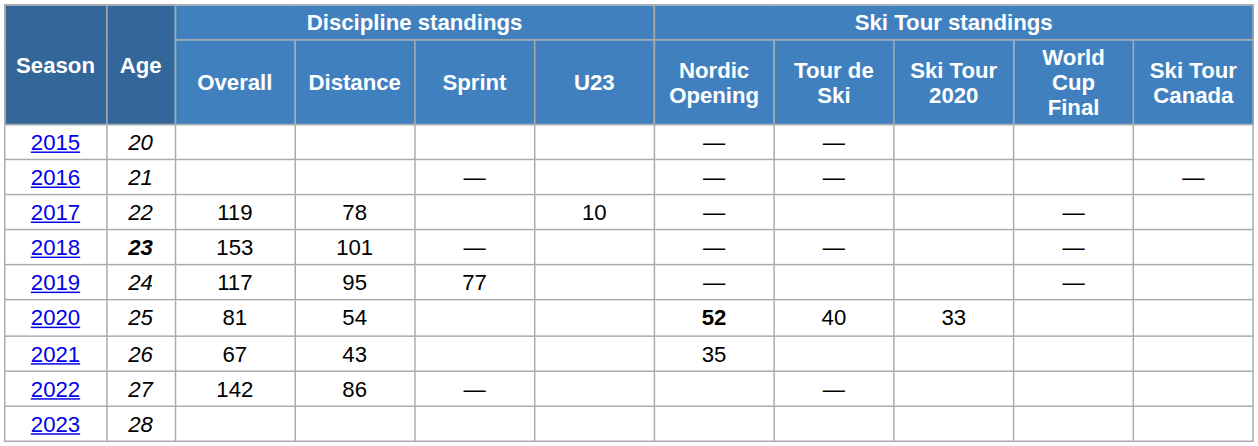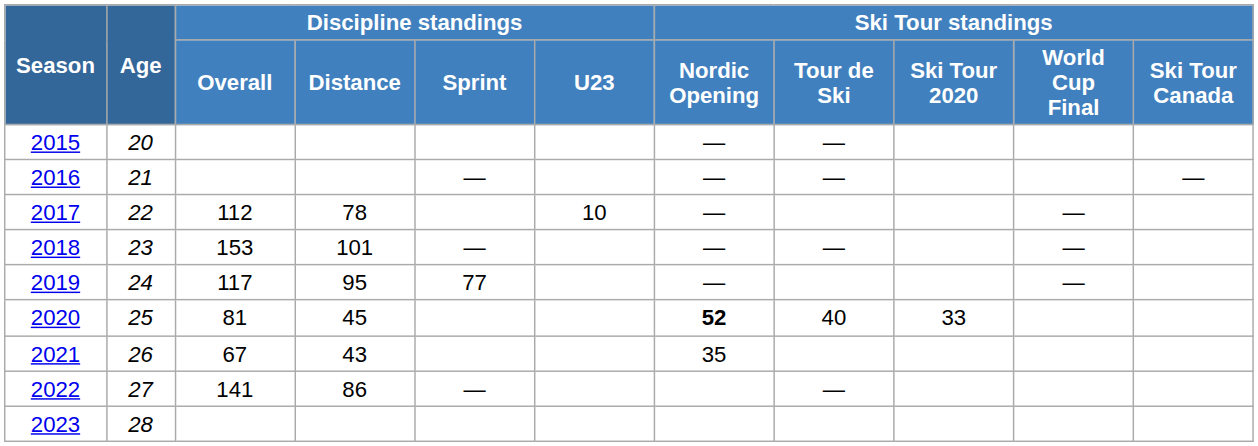 <table class="wikitable" style="font-size:95%; text-align:center; border:grey solid 1px; border-collapse:collapse; background:#ffffff;">
 <tr>
 <th style="background-color:#369; color:white; width:60px;" rowspan="2"> Season </th>
 <th style="background-color:#369; color:white; width:40px;" rowspan="2"> Age </th>
 <th style="background-color:#4180be; color:white;" colspan="4">Discipline standings</th>
 <th style="background-color:#4180be; color:white;" colspan="5">Ski Tour standings</th>
 </tr>
 <tr>
 <th style="background-color:#4180be; color:white; width:75px;">Overall</th>
 <th style="background-color:#4180be; color:white; width:75px;">Distance</th>
 <th style="background-color:#4180be; color:white; width:75px;">Sprint</th>
 <th style="background-color:#4180be; color:white; width:75px;">U23</th>
 <th style="background-color:#4180be; color:white; width:75px;">Nordic<br>Opening</th>
 <th style="background-color:#4180be; color:white; width:75px;">Tour de<br>Ski</th>
 <th style="background-color:#4180be; color:white; width:75px;">Ski Tour<br>2020</th>
 <th style="background-color:#4180be; color:white; width:75px;">World Cup<br>Final</th>
 <th style="background-color:#4180be; color:white; width:75px;">Ski Tour<br>Canada</th>
 </tr>
 <tr>
 <td><a href='#'>2015</a></td>
 <td><em>20</em></td>
 <td></td>
 <td></td>
 <td></td>
 <td></td>
 <td>—</td>
 <td>—</td>
 <td></td>
 <td></td>
 <td></td>
 </tr>
 <tr>
 <td><a href='#'>2016</a></td>
 <td><em>21</em></td>
 <td></td>
 <td></td>
 <td>—</td>
 <td></td>
 <td>—</td>
 <td>—</td>
 <td></td>
 <td></td>
 <td>—</td>
 </tr>
 <tr>
 <td><a href='#'>2017</a></td>
 <td><em>22</em></td>
-<td>119</td>
+<td>112</td>
 <td>78</td>
 <td></td>
 <td>10</td>
 <td>—</td>
 <td></td>
 <td></td>
 <td>—</td>
 <td></td>
 </tr>
 <tr>
 <td><a href='#'>2018</a></td>
-<td><strong><em>23</em></strong></td>
+<td><em>23</em></td>
 <td>153</td>
 <td>101</td>
 <td>—</td>
 <td></td>
 <td>—</td>
 <td>—</td>
 <td></td>
 <td>—</td>
 <td></td>
 </tr>
 <tr>
 <td><a href='#'>2019</a></td>
 <td><em>24</em></td>
 <td>117</td>
 <td>95</td>
 <td>77</td>
 <td></td>
 <td>—</td>
 <td></td>
 <td></td>
 <td>—</td>
 <td></td>
 </tr>
 <tr>
 <td><a href='#'>2020</a></td>
 <td><em>25</em></td>
 <td>81</td>
-<td>54</td>
+<td>45</td>
 <td></td>
 <td></td>
 <td><strong>52</strong></td>
 <td>40</td>
 <td>33</td>
 <td></td>
 <td></td>
 </tr>
 <tr>
 <td><a href='#'>2021</a></td>
 <td><em>26</em></td>
 <td>67</td>
 <td>43</td>
 <td></td>
 <td></td>
 <td>35</td>
 <td></td>
 <td></td>
 <td></td>
 <td></td>
 </tr>
 <tr>
 <td><a href='#'>2022</a></td>
 <td><em>27</em></td>
-<td>142</td>
+<td>141</td>
 <td>86</td>
 <td>—</td>
 <td></td>
 <td></td>
 <td>—</td>
 <td></td>
 <td></td>
 <td></td>
 </tr>
 <tr>
 <td><a href='#'>2023</a></td>
 <td><em>28</em></td>
 <td></td>
 <td></td>
 <td></td>
 <td></td>
 <td></td>
 <td></td>
 <td></td>
 <td></td>
 <td></td>
 </tr>
 </table>
